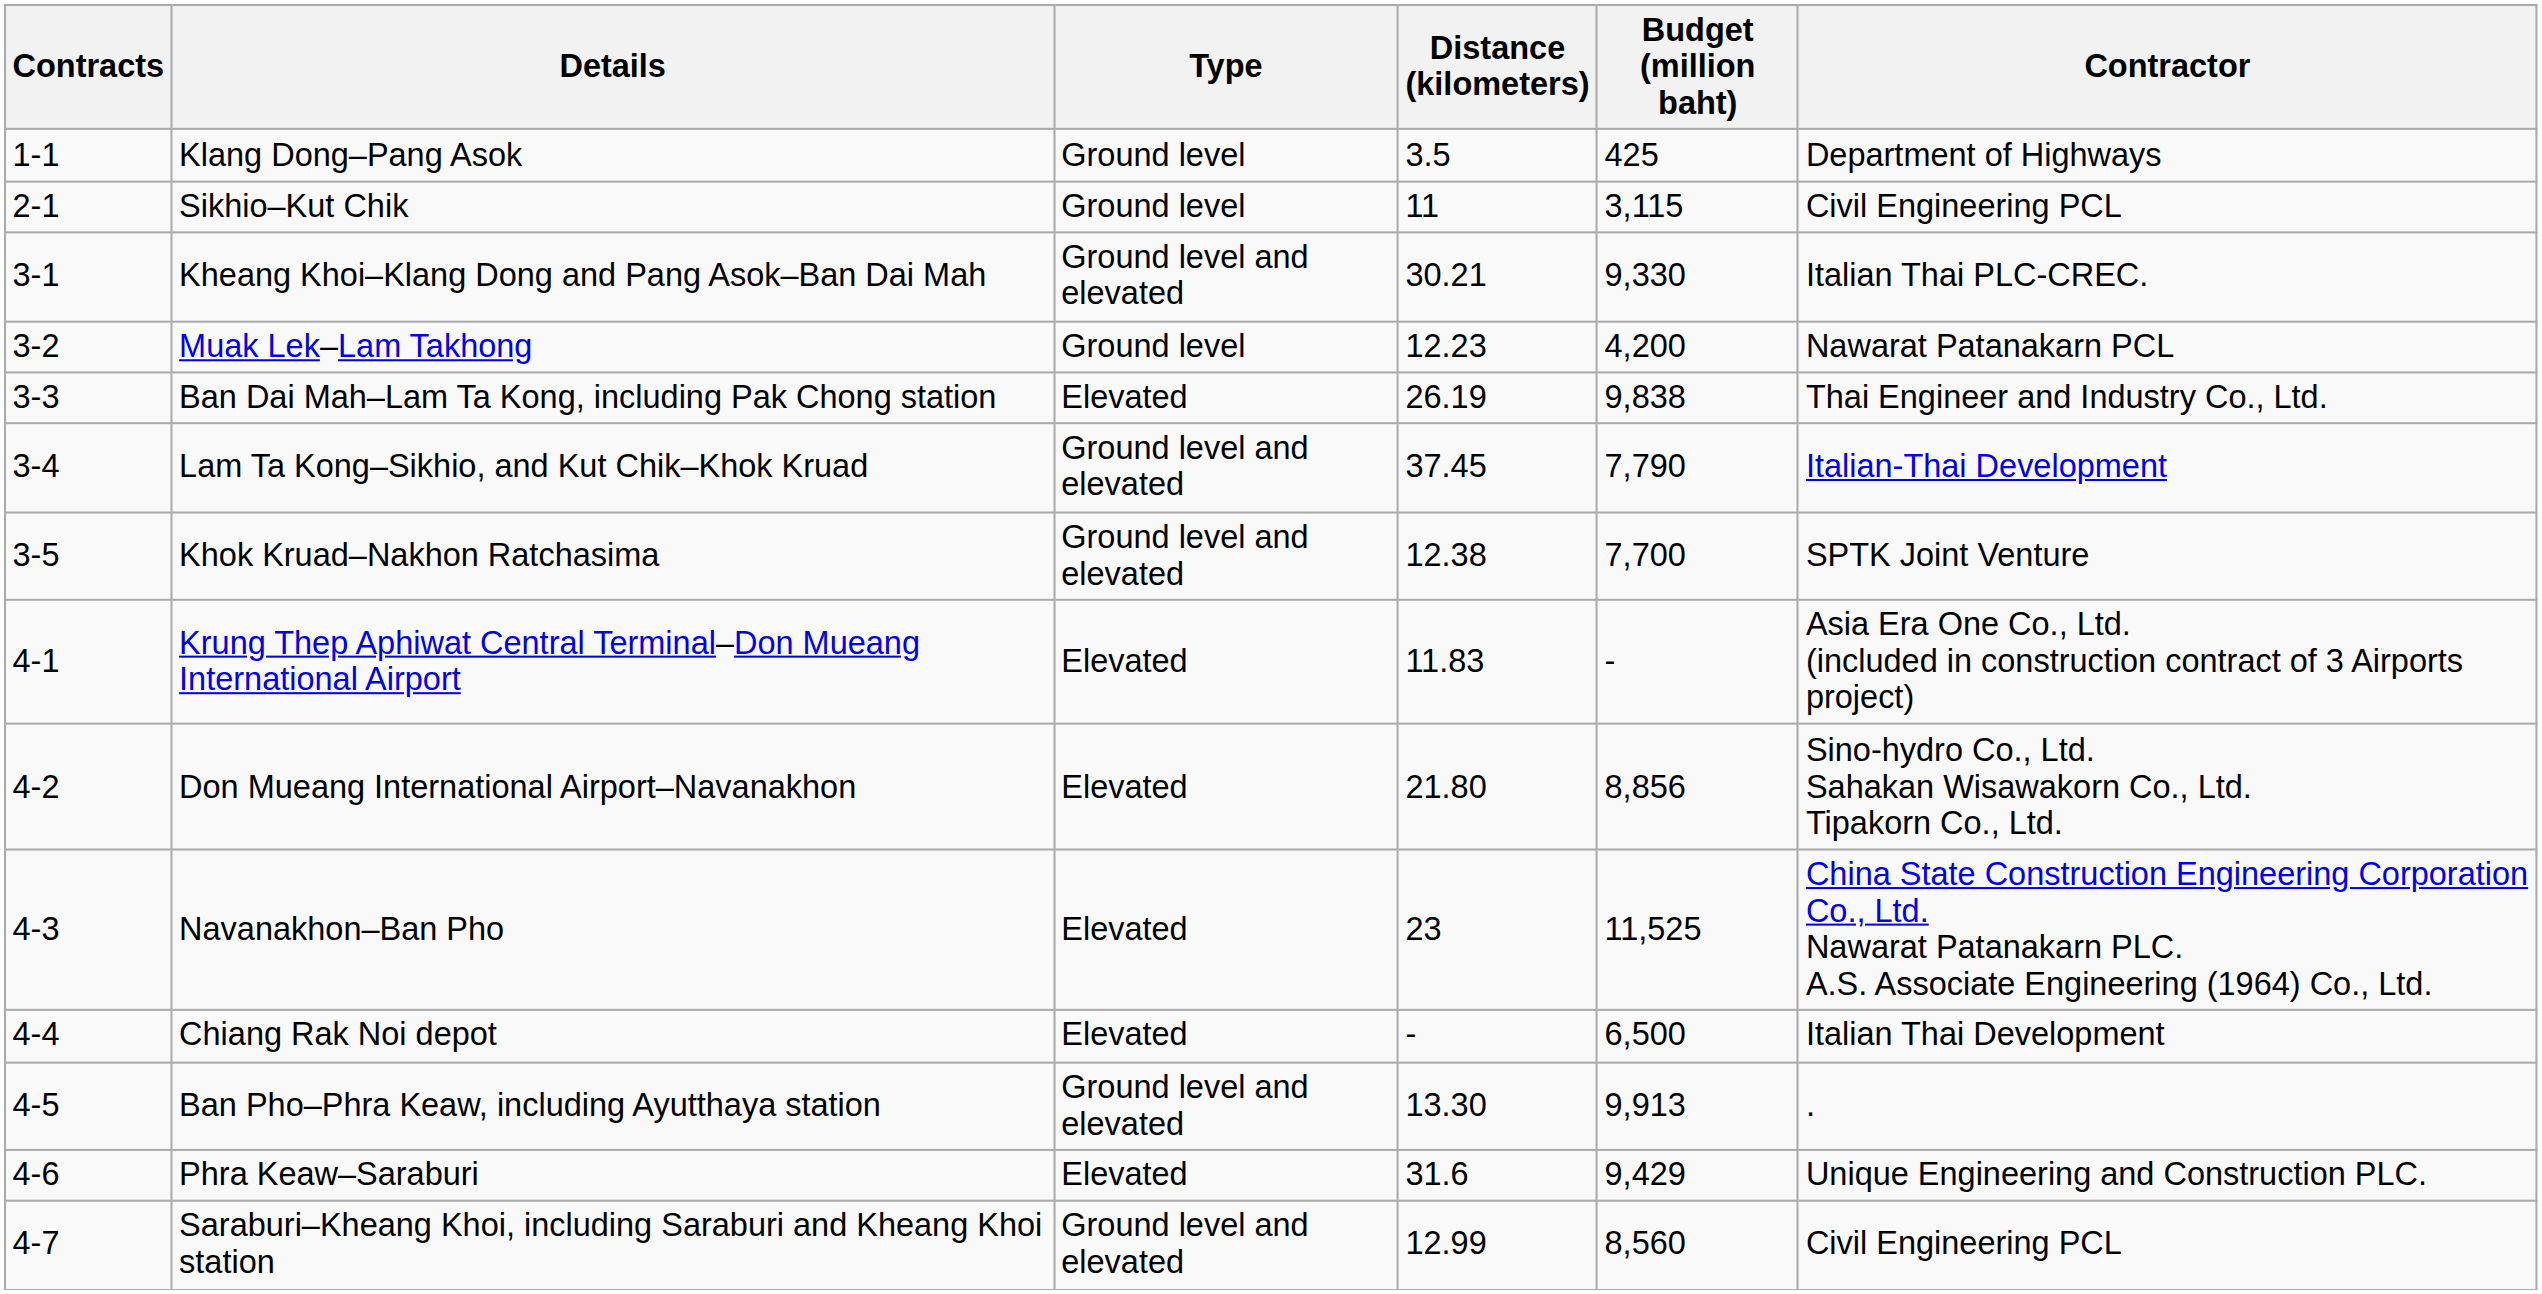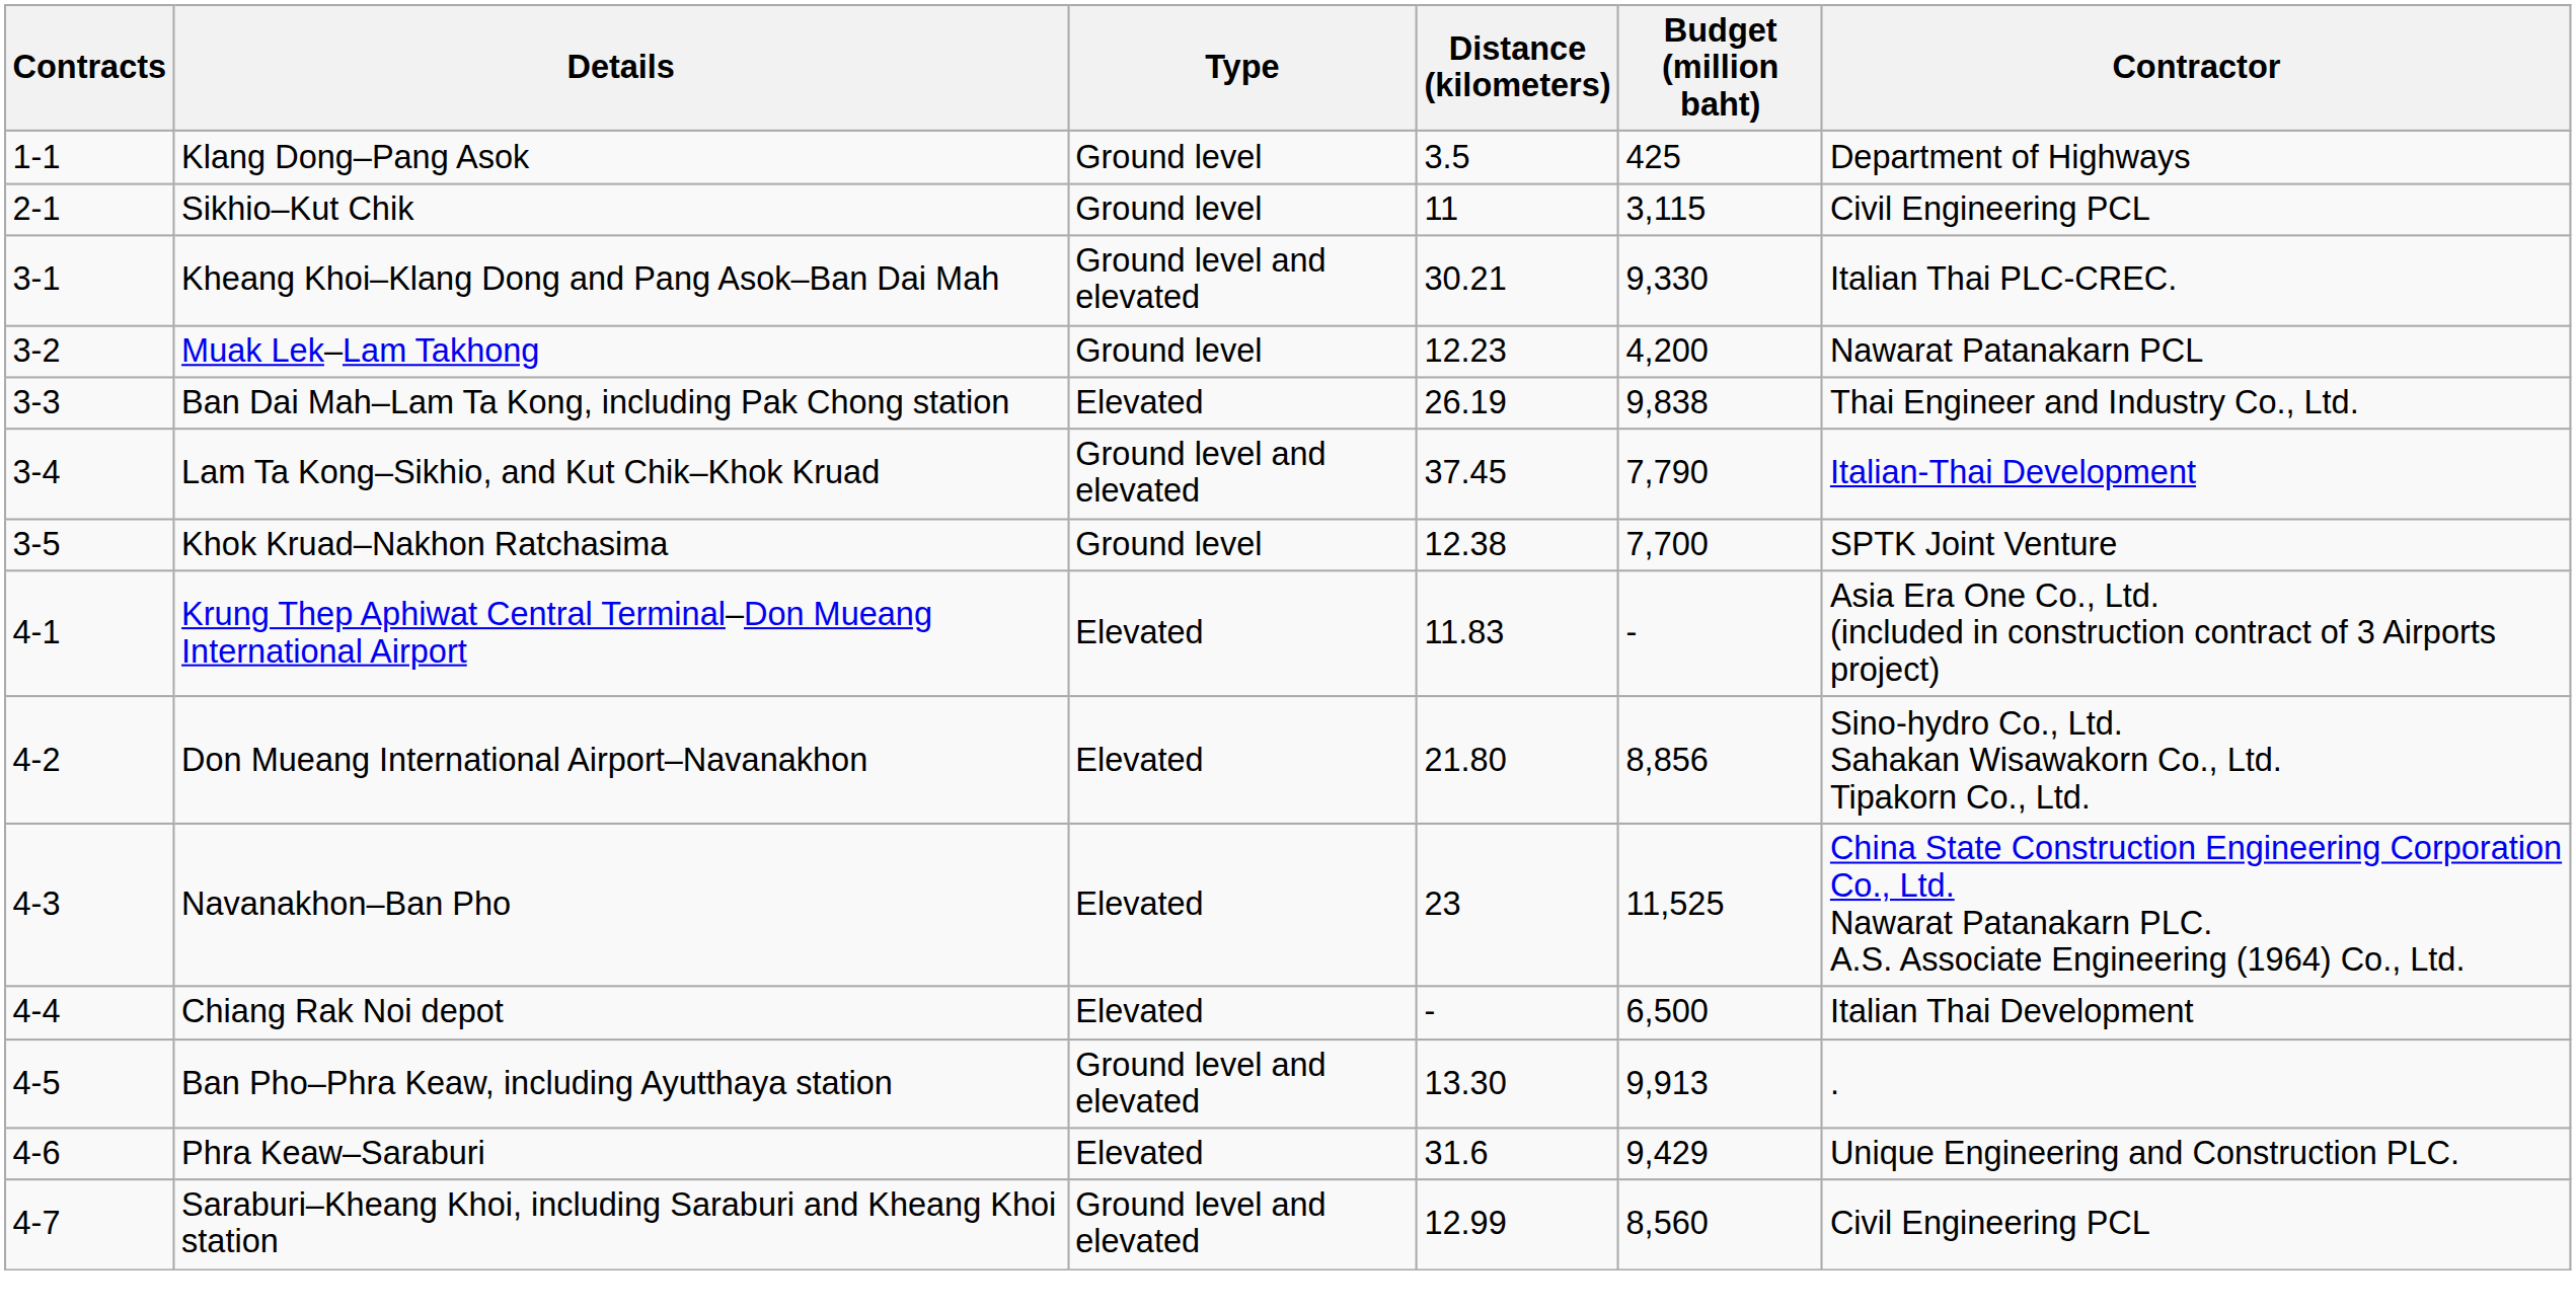 <table class="wikitable">
 <tr>
 <th>Contracts</th>
 <th>Details</th>
 <th>Type</th>
 <th>Distance <br> (kilometers)</th>
 <th>Budget <br> (million baht)</th>
 <th>Contractor</th>
 </tr>
 <tr>
 <td>1-1</td>
 <td>Klang Dong–Pang Asok</td>
 <td>Ground level</td>
 <td>3.5</td>
 <td>425</td>
 <td>Department of Highways</td>
 </tr>
 <tr>
 <td>2-1</td>
 <td>Sikhio–Kut Chik</td>
 <td>Ground level</td>
 <td>11</td>
 <td>3,115</td>
 <td>Civil Engineering PCL</td>
 </tr>
 <tr>
 <td>3-1</td>
 <td>Kheang Khoi–Klang Dong and Pang Asok–Ban Dai Mah</td>
 <td>Ground level and elevated</td>
 <td>30.21</td>
 <td>9,330</td>
 <td>Italian Thai PLC-CREC.</td>
 </tr>
 <tr>
 <td>3-2</td>
 <td><a href='#'>Muak Lek</a>–<a href='#'>Lam Takhong</a></td>
 <td>Ground level</td>
 <td>12.23</td>
 <td>4,200</td>
 <td>Nawarat Patanakarn PCL</td>
 </tr>
 <tr>
 <td>3-3</td>
 <td>Ban Dai Mah–Lam Ta Kong, including Pak Chong station</td>
 <td>Elevated</td>
 <td>26.19</td>
 <td>9,838</td>
 <td>Thai Engineer and Industry Co., Ltd.</td>
 </tr>
 <tr>
 <td>3-4</td>
 <td>Lam Ta Kong–Sikhio, and Kut Chik–Khok Kruad</td>
 <td>Ground level and elevated</td>
 <td>37.45</td>
 <td>7,790</td>
 <td><a href='#'>Italian-Thai Development</a></td>
 </tr>
 <tr>
 <td>3-5</td>
 <td>Khok Kruad–Nakhon Ratchasima</td>
-<td>Ground level and elevated</td>
+<td>Ground level</td>
 <td>12.38</td>
 <td>7,700</td>
 <td>SPTK Joint Venture</td>
 </tr>
 <tr>
 <td>4-1</td>
 <td><a href='#'>Krung Thep Aphiwat Central Terminal</a>–<a href='#'>Don Mueang International Airport</a></td>
 <td>Elevated</td>
 <td>11.83</td>
 <td>-</td>
 <td>Asia Era One Co., Ltd.<br>(included in construction contract of 3 Airports project)</td>
 </tr>
 <tr>
 <td>4-2</td>
 <td>Don Mueang International Airport–Navanakhon</td>
 <td>Elevated</td>
 <td>21.80</td>
 <td>8,856</td>
 <td>Sino-hydro Co., Ltd. <br> Sahakan Wisawakorn Co., Ltd. <br> Tipakorn Co., Ltd.</td>
 </tr>
 <tr>
 <td>4-3</td>
 <td>Navanakhon–Ban Pho</td>
 <td>Elevated</td>
 <td>23</td>
 <td>11,525</td>
 <td><a href='#'>China State Construction Engineering Corporation Co., Ltd.</a> <br> Nawarat Patanakarn PLC. <br> A.S. Associate Engineering (1964) Co., Ltd.</td>
 </tr>
 <tr>
 <td>4-4</td>
 <td>Chiang Rak Noi depot</td>
 <td>Elevated</td>
 <td>-</td>
 <td>6,500</td>
 <td>Italian Thai Development</td>
 </tr>
 <tr>
 <td>4-5</td>
 <td>Ban Pho–Phra Keaw, including Ayutthaya station</td>
 <td>Ground level and elevated</td>
 <td>13.30</td>
 <td>9,913</td>
 <td>.</td>
 </tr>
 <tr>
 <td>4-6</td>
 <td>Phra Keaw–Saraburi</td>
 <td>Elevated</td>
 <td>31.6</td>
 <td>9,429</td>
 <td>Unique Engineering and Construction PLC.</td>
 </tr>
 <tr>
 <td>4-7</td>
 <td>Saraburi–Kheang Khoi, including Saraburi and Kheang Khoi station</td>
 <td>Ground level and elevated</td>
 <td>12.99</td>
 <td>8,560</td>
 <td>Civil Engineering PCL</td>
 </tr>
 </table>
